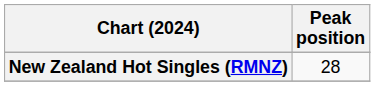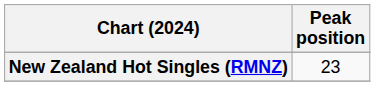 <table class="wikitable sortable plainrowheaders" style="text-align:center">
 <tr>
 <th scope="col">Chart (2024)</th>
 <th scope="col">Peak<br>position</th>
 </tr>
 <tr>
 </tr>
 <tr>
 <th scope="row">New Zealand Hot Singles (<a href='#'>RMNZ</a>)</th>
-<td>28</td>
+<td>23</td>
 </tr>
 <tr>
 </tr>
 </table>
